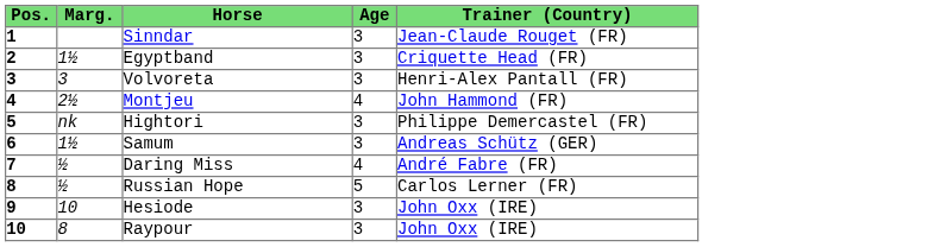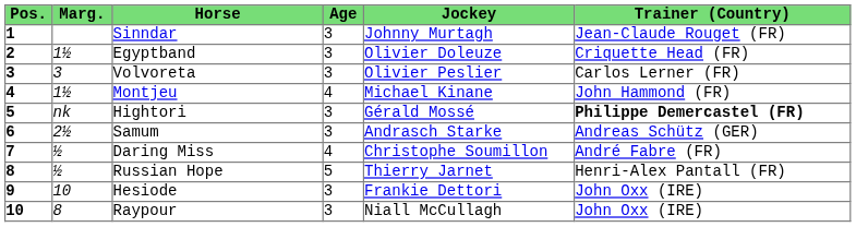 <table class = "sortable" | border="1" cellpadding="0" style="border-collapse: collapse; font-size:90%">
 <tr style="background:#7d7; text-align:center;">
 <th style="width:35px;"><strong>Pos.</strong></th>
 <th style="width:45px;"><strong>Marg.</strong></th>
 <th style="width:160px;"><strong>Horse</strong></th>
 <th style="width:30px;"><strong>Age</strong></th>
+<th style="width:160px;"><strong>Jockey</strong></th>
 <th style="width:210px;"><strong>Trainer (Country)</strong></th>
 </tr>
 <tr>
 <td><strong>1</strong></td>
 <td></td>
 <td><a href='#'>Sinndar</a></td>
 <td>3</td>
+<td><a href='#'>Johnny Murtagh</a></td>
 <td><a href='#'>Jean-Claude Rouget</a> (FR)</td>
 </tr>
 <tr>
 <td><strong>2</strong></td>
 <td><em>1½</em></td>
 <td>Egyptband</td>
 <td>3</td>
+<td><a href='#'>Olivier Doleuze</a></td>
 <td><a href='#'>Criquette Head</a> (FR)</td>
 </tr>
 <tr>
 <td><strong>3</strong></td>
 <td><em>3</em></td>
 <td>Volvoreta</td>
 <td>3</td>
-<td>Henri-Alex Pantall (FR)</td>
+<td><a href='#'>Olivier Peslier</a></td>
+<td>Carlos Lerner (FR)</td>
 </tr>
 <tr>
 <td><strong>4</strong></td>
-<td><em>2½</em></td>
+<td><em>1½</em></td>
 <td><a href='#'>Montjeu</a></td>
 <td>4</td>
+<td><a href='#'>Michael Kinane</a></td>
 <td><a href='#'>John Hammond</a> (FR)</td>
 </tr>
 <tr>
 <td><strong>5</strong></td>
 <td><em>nk</em></td>
 <td>Hightori</td>
 <td>3</td>
-<td>Philippe Demercastel (FR)</td>
+<td><a href='#'>Gérald Mossé</a></td>
+<td><strong>Philippe Demercastel (FR)</strong></td>
 </tr>
 <tr>
 <td><strong>6</strong></td>
-<td><em>1½</em></td>
+<td><em>2½</em></td>
 <td>Samum</td>
 <td>3</td>
+<td><a href='#'>Andrasch Starke</a></td>
 <td><a href='#'>Andreas Schütz</a> (GER)</td>
 </tr>
 <tr>
 <td><strong>7</strong></td>
 <td><em>½</em></td>
 <td>Daring Miss</td>
 <td>4</td>
+<td><a href='#'>Christophe Soumillon</a></td>
 <td><a href='#'>André Fabre</a> (FR)</td>
 </tr>
 <tr>
 <td><strong>8</strong></td>
 <td><em>½</em></td>
 <td>Russian Hope</td>
 <td>5</td>
-<td>Carlos Lerner (FR)</td>
+<td><a href='#'>Thierry Jarnet</a></td>
+<td>Henri-Alex Pantall (FR)</td>
 </tr>
 <tr>
 <td><strong>9</strong></td>
 <td><em>10</em></td>
 <td>Hesiode</td>
 <td>3</td>
+<td><a href='#'>Frankie Dettori</a></td>
 <td><a href='#'>John Oxx</a> (IRE)</td>
 </tr>
 <tr>
 <td><strong>10</strong></td>
 <td><em>8</em></td>
 <td>Raypour</td>
 <td>3</td>
+<td>Niall McCullagh</td>
 <td><a href='#'>John Oxx</a> (IRE)</td>
 </tr>
 </table>
